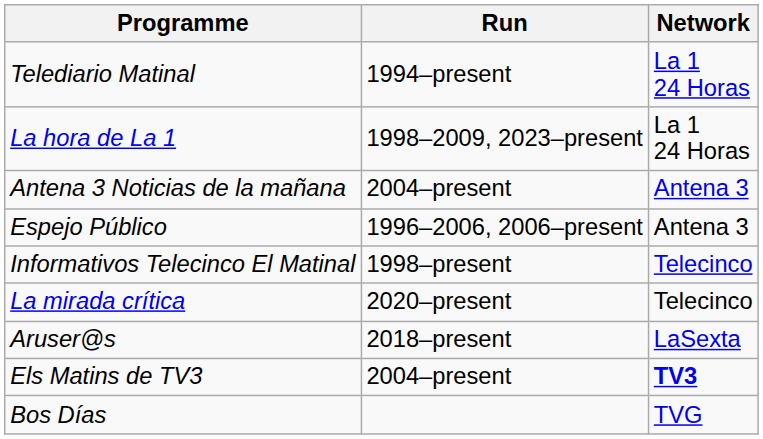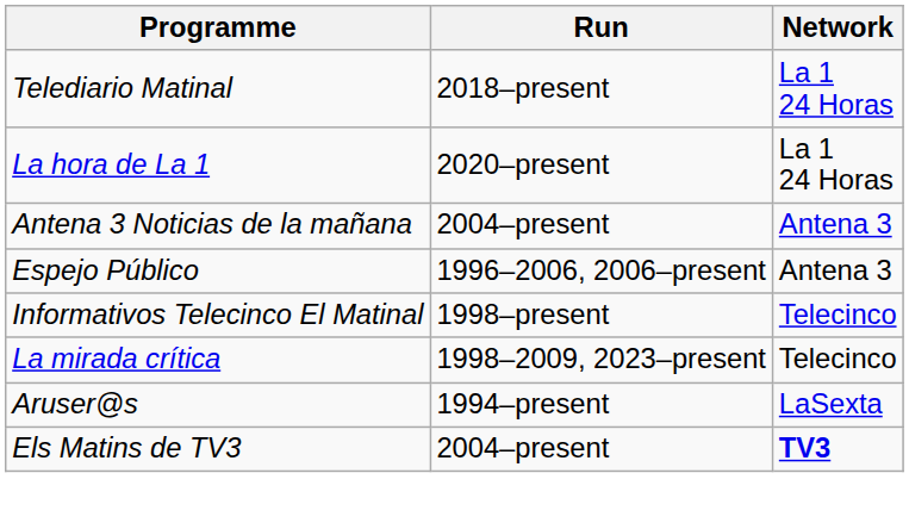 <table class="wikitable">
 <tr>
 <th>Programme</th>
 <th>Run</th>
 <th>Network</th>
 </tr>
 <tr>
 <td><em>Telediario Matinal</em></td>
-<td>1994–present</td>
+<td>2018–present</td>
 <td><a href='#'>La 1</a><br><a href='#'>24 Horas</a></td>
 </tr>
 <tr>
 <td><em><a href='#'>La hora de La 1</a></em></td>
-<td>1998–2009, 2023–present</td>
+<td>2020–present</td>
 <td>La 1<br>24 Horas</td>
 </tr>
 <tr>
 <td><em>Antena 3 Noticias de la mañana</em></td>
 <td>2004–present</td>
 <td><a href='#'>Antena 3</a></td>
 </tr>
 <tr>
 <td><em>Espejo Público</em></td>
 <td>1996–2006, 2006–present</td>
 <td>Antena 3</td>
 </tr>
 <tr>
 <td><em>Informativos Telecinco El Matinal</em></td>
 <td>1998–present</td>
 <td><a href='#'>Telecinco</a></td>
 </tr>
 <tr>
 <td><em><a href='#'>La mirada crítica</a></em></td>
-<td>2020–present</td>
+<td>1998–2009, 2023–present</td>
 <td>Telecinco</td>
 </tr>
 <tr>
 <td><em>Aruser@s</em></td>
-<td>2018–present</td>
+<td>1994–present</td>
 <td><a href='#'>LaSexta</a></td>
 </tr>
 <tr>
 <td><em>Els Matins de TV3</em></td>
 <td>2004–present</td>
 <td><strong><a href='#'>TV3</a></strong></td>
 </tr>
-<tr>
-<td><em>Bos Días</em></td>
-<td></td>
-<td><a href='#'>TVG</a></td>
-</tr>
 </table>
